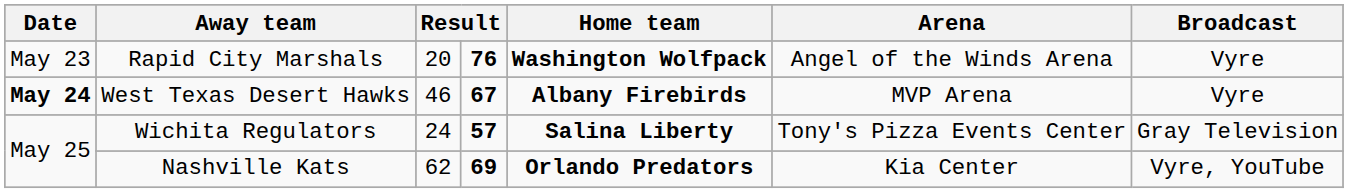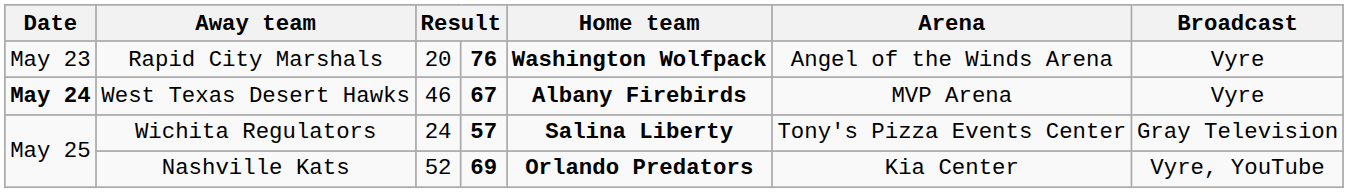 <table class="wikitable" style="text-align:center;">
 <tr>
 <th>Date</th>
 <th>Away team</th>
 <th colspan="2">Result</th>
 <th>Home team</th>
 <th>Arena</th>
 <th>Broadcast</th>
 </tr>
 <tr>
 <td rowspan=1>May 23</td>
 <td>Rapid City Marshals</td>
 <td>20</td>
 <td><strong>76</strong></td>
 <td><strong>Washington Wolfpack</strong></td>
 <td>Angel of the Winds Arena</td>
 <td>Vyre</td>
 </tr>
 <tr>
 <td rowspan=1><strong>May 24</strong></td>
 <td>West Texas Desert Hawks</td>
 <td>46</td>
 <td><strong>67</strong></td>
 <td><strong>Albany Firebirds</strong></td>
 <td>MVP Arena</td>
 <td>Vyre</td>
 </tr>
 <tr>
 <td rowspan=2>May 25</td>
 <td>Wichita Regulators</td>
 <td>24</td>
 <td><strong>57</strong></td>
 <td><strong>Salina Liberty</strong></td>
 <td>Tony's Pizza Events Center</td>
 <td>Gray Television </td>
 </tr>
 <tr>
 <td>Nashville Kats</td>
-<td>62</td>
+<td>52</td>
 <td><strong>69</strong></td>
 <td><strong>Orlando Predators</strong></td>
 <td>Kia Center</td>
 <td>Vyre, YouTube</td>
 </tr>
 </table>
